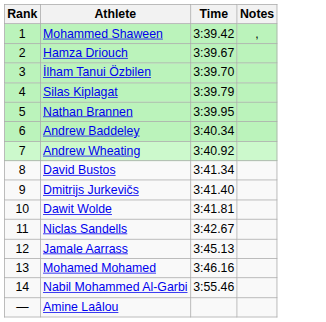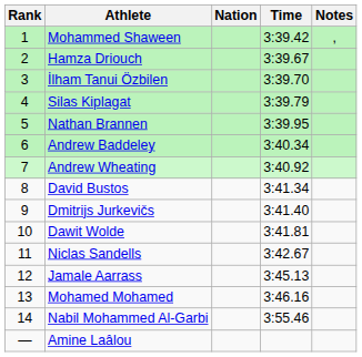 <table class="wikitable sortable" style="text-align:center">
 <tr>
 <th>Rank</th>
 <th>Athlete</th>
+<th>Nation</th>
 <th>Time</th>
 <th>Notes</th>
 </tr>
 <tr bgcolor=bbf3bb>
 <td>1</td>
 <td align=left><a href='#'>Mohammed Shaween</a></td>
+<td align=left></td>
 <td>3:39.42</td>
 <td>, </td>
 </tr>
 <tr bgcolor=bbf3bb>
 <td>2</td>
 <td align=left><a href='#'>Hamza Driouch</a></td>
+<td align=left></td>
 <td>3:39.67</td>
 <td></td>
 </tr>
 <tr bgcolor=bbf3bb>
 <td>3</td>
 <td align=left><a href='#'>İlham Tanui Özbilen</a></td>
+<td align=left></td>
 <td>3:39.70</td>
 <td></td>
 </tr>
 <tr bgcolor=bbf3bb>
 <td>4</td>
 <td align=left><a href='#'>Silas Kiplagat</a></td>
+<td align=left></td>
 <td>3:39.79</td>
 <td></td>
 </tr>
 <tr bgcolor=bbf3bb>
 <td>5</td>
 <td align=left><a href='#'>Nathan Brannen</a></td>
+<td align=left></td>
 <td>3:39.95</td>
 <td></td>
 </tr>
 <tr bgcolor=bbf3bb>
 <td>6</td>
 <td align=left><a href='#'>Andrew Baddeley</a></td>
+<td align=left></td>
 <td>3:40.34</td>
 <td></td>
 </tr>
 <tr bgcolor=ccf9cc>
 <td>7</td>
 <td align=left><a href='#'>Andrew Wheating</a></td>
+<td align=left></td>
 <td>3:40.92</td>
 <td></td>
 </tr>
 <tr>
 <td>8</td>
 <td align=left><a href='#'>David Bustos</a></td>
+<td align=left></td>
 <td>3:41.34</td>
 <td></td>
 </tr>
 <tr>
 <td>9</td>
 <td align=left><a href='#'>Dmitrijs Jurkevičs</a></td>
+<td align=left></td>
 <td>3:41.40</td>
 <td></td>
 </tr>
 <tr>
 <td>10</td>
 <td align=left><a href='#'>Dawit Wolde</a></td>
+<td align=left></td>
 <td>3:41.81</td>
 <td></td>
 </tr>
 <tr>
 <td>11</td>
 <td align=left><a href='#'>Niclas Sandells</a></td>
+<td align=left></td>
 <td>3:42.67</td>
 <td></td>
 </tr>
 <tr>
 <td>12</td>
 <td align=left><a href='#'>Jamale Aarrass</a></td>
+<td align=left></td>
 <td>3:45.13</td>
 <td></td>
 </tr>
 <tr>
 <td>13</td>
 <td align=left><a href='#'>Mohamed Mohamed</a></td>
+<td align=left></td>
 <td>3:46.16</td>
 <td></td>
 </tr>
 <tr>
 <td>14</td>
 <td align=left><a href='#'>Nabil Mohammed Al-Garbi</a></td>
+<td align=left></td>
 <td>3:55.46</td>
 <td></td>
 </tr>
 <tr>
 <td data-sort-value=15>—</td>
 <td align=left><a href='#'>Amine Laâlou</a></td>
+<td align=left></td>
 <td></td>
 <td></td>
 </tr>
 </table>
